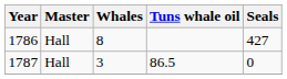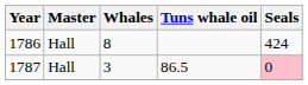 <table class="sortable wikitable">
 <tr>
 <th>Year</th>
 <th>Master</th>
 <th>Whales</th>
 <th><a href='#'>Tuns</a> whale oil</th>
 <th>Seals</th>
 </tr>
 <tr>
 <td>1786</td>
 <td>Hall</td>
 <td>8</td>
 <td></td>
-<td>427</td>
+<td>424</td>
 </tr>
 <tr>
 <td>1787</td>
 <td>Hall</td>
 <td>3</td>
 <td>86.5</td>
-<td>0</td>
+<td style="background: pink;">0</td>
 </tr>
 <tr>
 </tr>
 </table>
